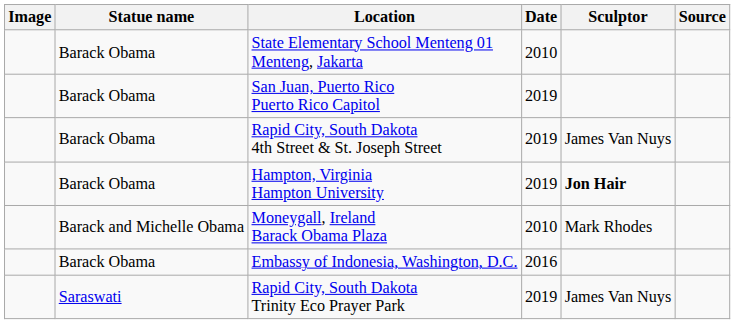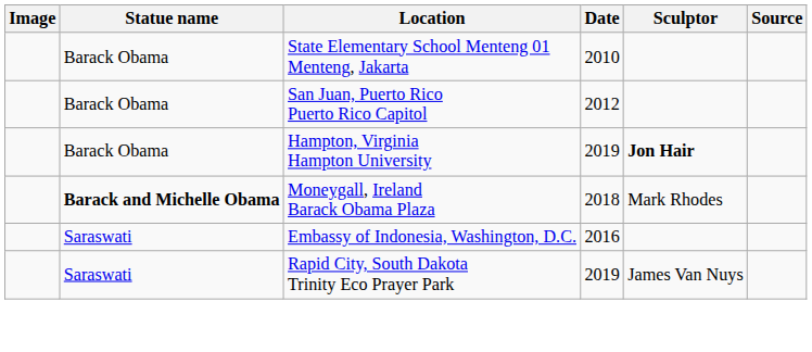 <table class="wikitable sortable">
 <tr>
 <th scope="col" class="unsortable">Image</th>
 <th scope="col">Statue name</th>
 <th scope="col">Location</th>
 <th scope="col">Date</th>
 <th scope="col">Sculptor</th>
 <th scope="col" class="unsortable">Source</th>
 </tr>
 <tr>
 <td></td>
 <td>Barack Obama</td>
 <td><a href='#'>State Elementary School Menteng 01</a><br><a href='#'>Menteng</a>, <a href='#'>Jakarta</a></td>
 <td>2010</td>
 <td></td>
 <td></td>
 </tr>
 <tr>
 <td></td>
 <td>Barack Obama</td>
 <td><a href='#'>San Juan, Puerto Rico</a><br><a href='#'>Puerto Rico Capitol</a></td>
-<td>2019</td>
+<td>2012</td>
 <td></td>
-<td></td>
-</tr>
-<tr>
-<td></td>
-<td>Barack Obama</td>
-<td><a href='#'>Rapid City, South Dakota</a><br>4th Street & St. Joseph Street</td>
-<td>2019</td>
-<td>James Van Nuys</td>
 <td></td>
 </tr>
 <tr>
 <td></td>
 <td>Barack Obama</td>
 <td><a href='#'>Hampton, Virginia</a><br><a href='#'>Hampton University</a></td>
 <td>2019</td>
 <td><strong>Jon Hair</strong></td>
 <td></td>
 </tr>
 <tr>
 <td></td>
-<td>Barack and Michelle Obama</td>
+<td><strong>Barack and Michelle Obama</strong></td>
 <td><a href='#'>Moneygall</a>, <a href='#'>Ireland</a><br><a href='#'>Barack Obama Plaza</a></td>
-<td>2010</td>
+<td>2018</td>
 <td>Mark Rhodes</td>
 <td></td>
 </tr>
 <tr>
 <td></td>
-<td>Barack Obama</td>
+<td><a href='#'>Saraswati</a></td>
 <td><a href='#'>Embassy of Indonesia, Washington, D.C.</a></td>
 <td>2016</td>
 <td></td>
 <td></td>
 </tr>
 <tr>
 <td></td>
 <td><a href='#'>Saraswati</a></td>
 <td><a href='#'>Rapid City, South Dakota</a><br>Trinity Eco Prayer Park</td>
 <td>2019</td>
 <td>James Van Nuys</td>
 <td></td>
 </tr>
 </table>
